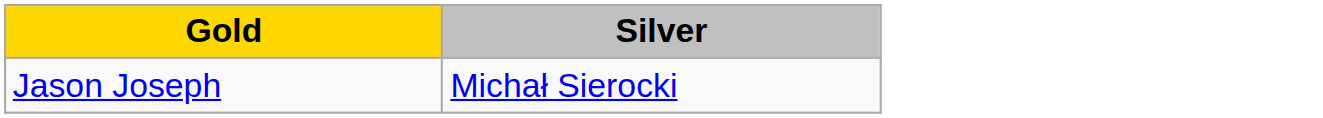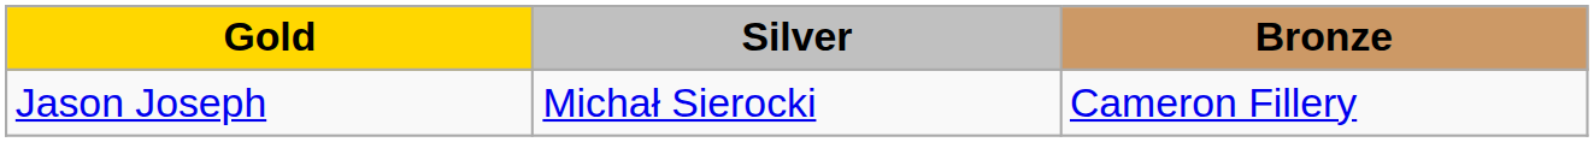 <table class="wikitable" style="text-align:left">
 <tr align="center">
 <td width=200 bgcolor=gold><strong>Gold</strong></td>
 <td width=200 bgcolor=silver><strong>Silver</strong></td>
+<td width=200 bgcolor=CC9966><strong>Bronze</strong></td>
 </tr>
 <tr>
 <td><a href='#'>Jason Joseph</a><br></td>
 <td><a href='#'>Michał Sierocki</a><br></td>
+<td><a href='#'>Cameron Fillery</a><br></td>
 </tr>
 </table>
